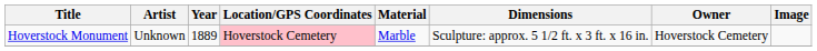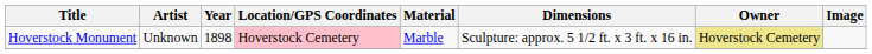 <table class="wikitable sortable">
 <tr>
 <th>Title</th>
 <th>Artist</th>
 <th>Year</th>
 <th>Location/GPS Coordinates</th>
 <th>Material</th>
 <th>Dimensions</th>
 <th>Owner</th>
 <th>Image</th>
 </tr>
 <tr>
 <td><a href='#'>Hoverstock Monument</a></td>
 <td>Unknown</td>
-<td>1889</td>
+<td>1898</td>
 <td style="background: pink;">Hoverstock Cemetery</td>
 <td><a href='#'>Marble</a></td>
 <td>Sculpture: approx. 5 1/2 ft. x 3 ft. x 16 in.</td>
-<td>Hoverstock Cemetery</td>
+<td style="background: khaki;">Hoverstock Cemetery</td>
 <td></td>
 </tr>
 <tr>
 </tr>
 </table>
